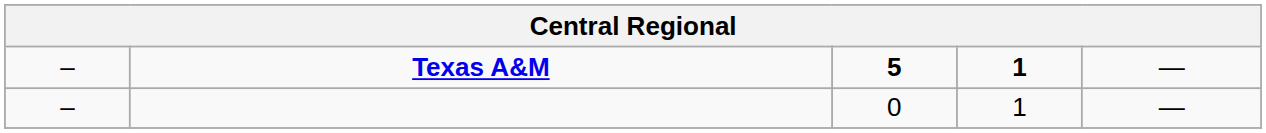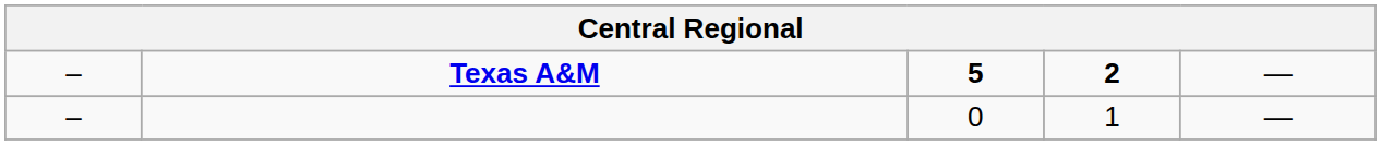 <table class="wikitable" style="font-size:90%; width: 55%; text-align: center">
 <tr>
 <th colspan=5>Central Regional</th>
 </tr>
 <tr>
 <td>–</td>
 <td><strong><a href='#'>Texas A&M</a></strong></td>
 <td><strong>5</strong></td>
-<td><strong>1</strong></td>
+<td><strong>2</strong></td>
 <td>—</td>
 </tr>
 <tr>
 <td>–</td>
 <td></td>
 <td>0</td>
 <td>1</td>
 <td>—</td>
 </tr>
 </table>
